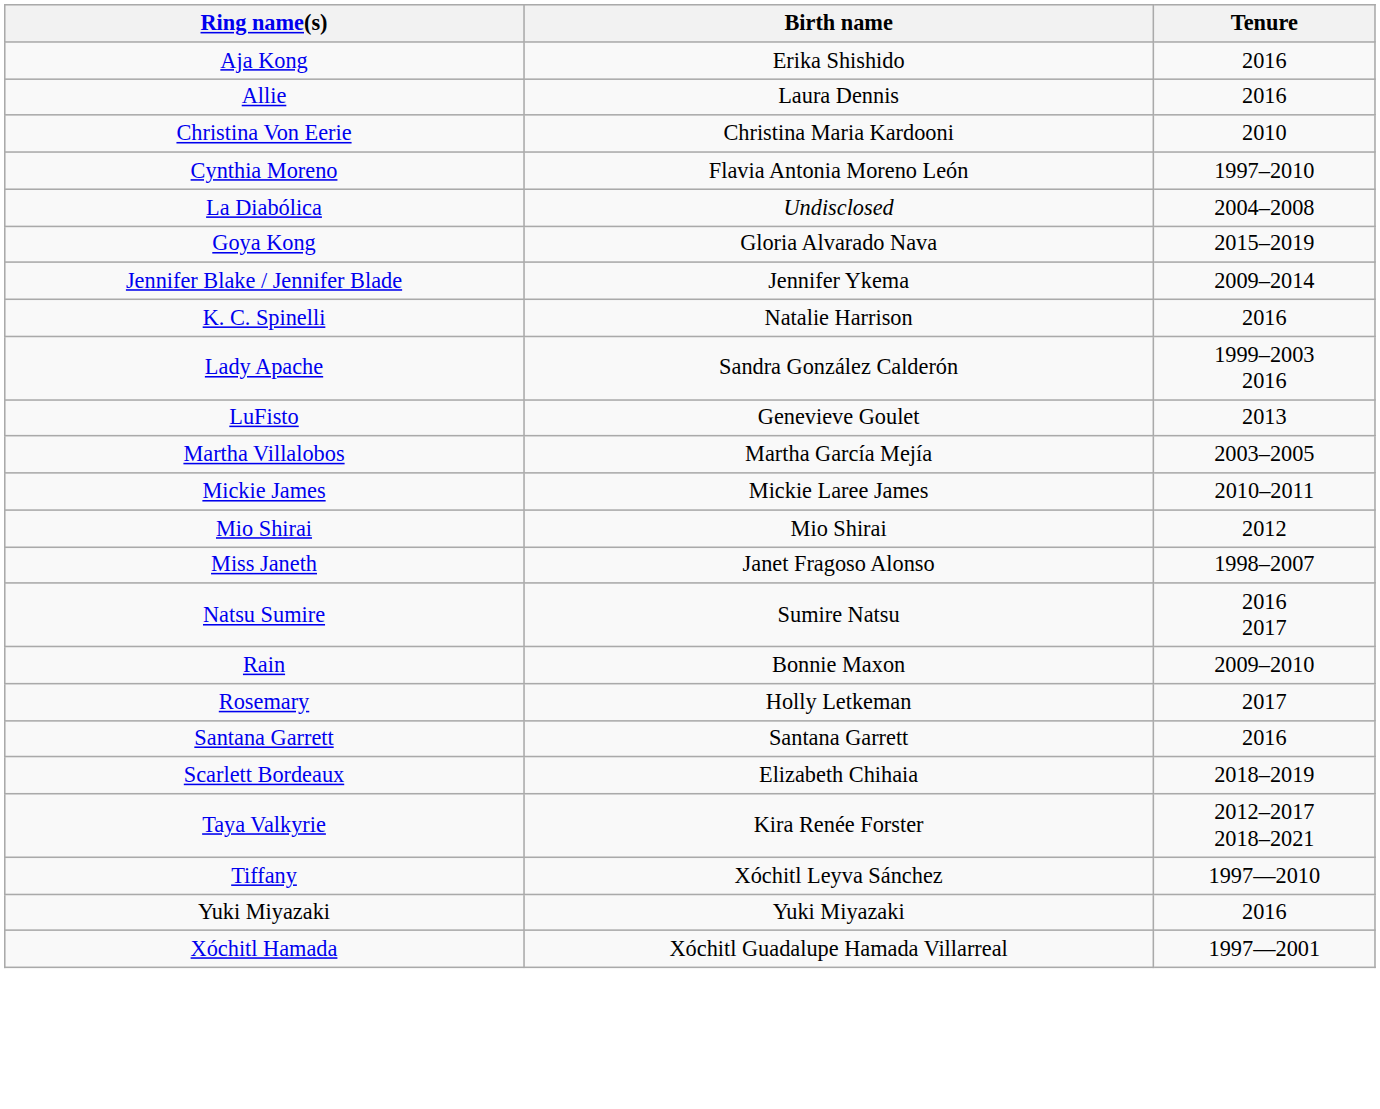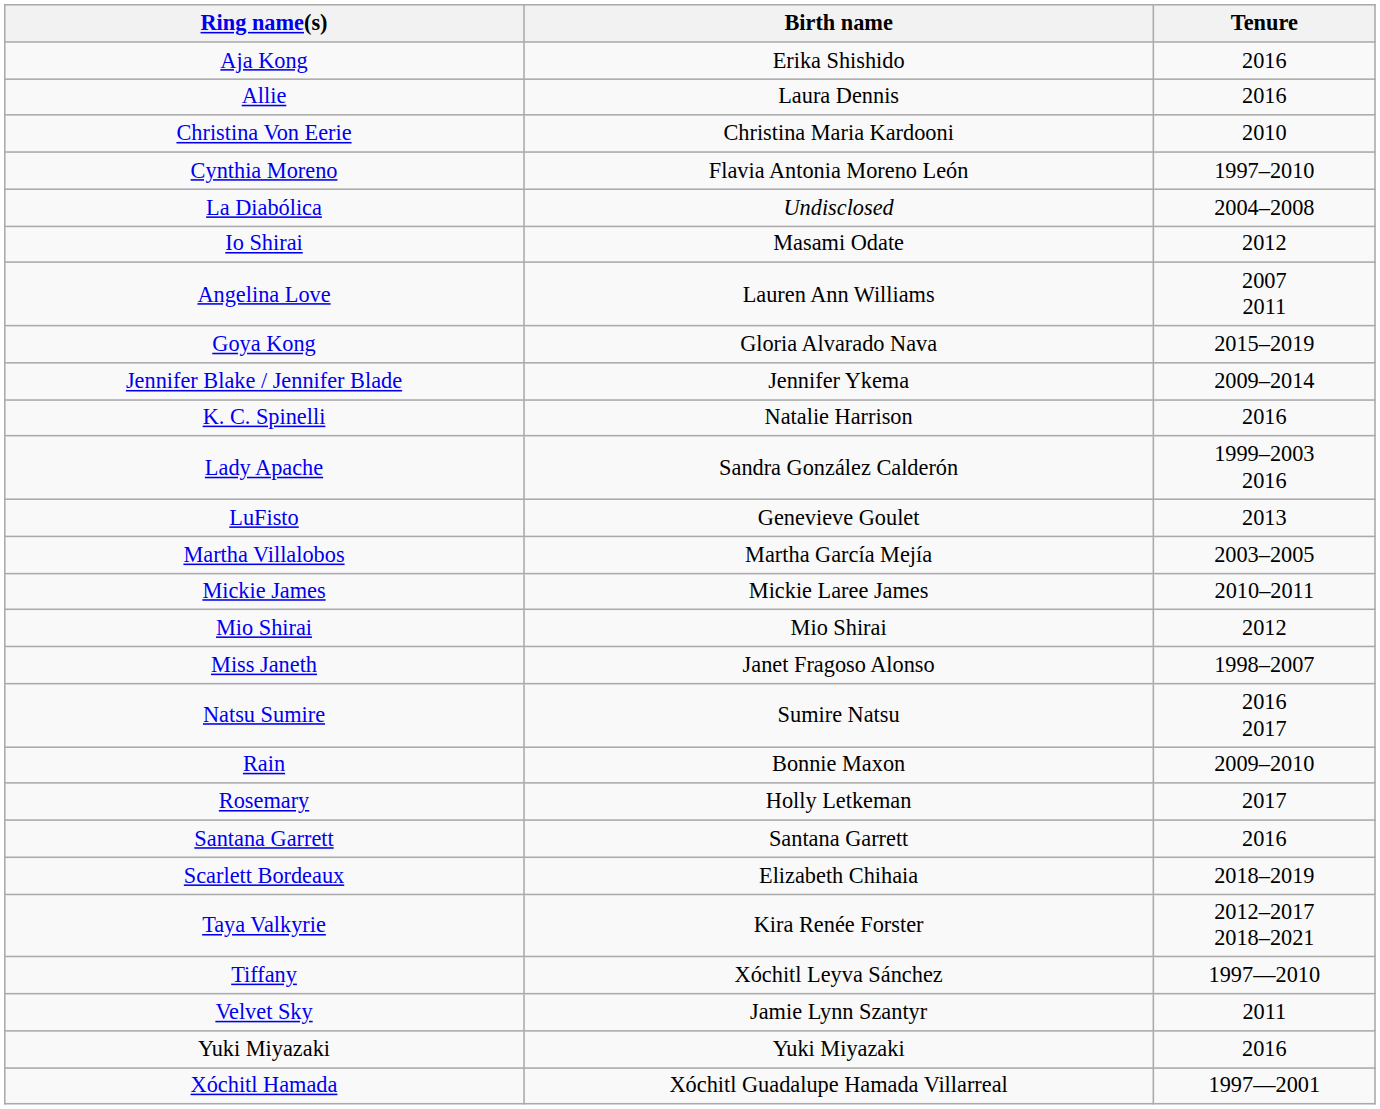 <table class="sortable wikitable" style="font-size:90%; text-align:center; width:70%;">
 <tr>
 <th><a href='#'>Ring name</a>(s)</th>
 <th>Birth name</th>
 <th>Tenure</th>
 </tr>
 <tr>
 <td><a href='#'>Aja Kong</a></td>
 <td>Erika Shishido</td>
 <td>2016</td>
 </tr>
 <tr>
 <td><a href='#'>Allie</a></td>
 <td>Laura Dennis</td>
 <td>2016</td>
 </tr>
 <tr>
 <td><a href='#'>Christina Von Eerie</a></td>
 <td>Christina Maria Kardooni</td>
 <td>2010</td>
 </tr>
 <tr>
 <td><a href='#'>Cynthia Moreno</a></td>
 <td>Flavia Antonia Moreno León</td>
 <td>1997–2010</td>
 </tr>
 <tr>
 <td><a href='#'>La Diabólica</a></td>
 <td><em>Undisclosed</em></td>
 <td>2004–2008</td>
+</tr>
+<tr>
+<td><a href='#'>Io Shirai</a></td>
+<td>Masami Odate</td>
+<td>2012</td>
+</tr>
+<tr>
+<td><a href='#'>Angelina Love</a></td>
+<td>Lauren Ann Williams</td>
+<td>2007<br>2011</td>
 </tr>
 <tr>
 <td><a href='#'>Goya Kong</a></td>
 <td>Gloria Alvarado Nava</td>
 <td>2015–2019</td>
 </tr>
 <tr>
 <td><a href='#'>Jennifer Blake / Jennifer Blade</a></td>
 <td>Jennifer Ykema</td>
 <td>2009–2014</td>
 </tr>
 <tr>
 <td><a href='#'>K. C. Spinelli</a></td>
 <td>Natalie Harrison</td>
 <td>2016</td>
 </tr>
 <tr>
 <td><a href='#'>Lady Apache</a></td>
 <td>Sandra González Calderón</td>
 <td>1999–2003<br>2016</td>
 </tr>
 <tr>
 <td><a href='#'>LuFisto</a></td>
 <td>Genevieve Goulet</td>
 <td>2013</td>
 </tr>
 <tr>
 <td><a href='#'>Martha Villalobos</a></td>
 <td>Martha García Mejía</td>
 <td>2003–2005</td>
 </tr>
 <tr>
 <td><a href='#'>Mickie James</a></td>
 <td>Mickie Laree James</td>
 <td>2010–2011</td>
 </tr>
 <tr>
 <td><a href='#'>Mio Shirai</a></td>
 <td>Mio Shirai</td>
 <td>2012</td>
 </tr>
 <tr>
 <td><a href='#'>Miss Janeth</a></td>
 <td>Janet Fragoso Alonso</td>
 <td>1998–2007</td>
 </tr>
 <tr>
 <td><a href='#'>Natsu Sumire</a></td>
 <td>Sumire Natsu</td>
 <td>2016<br>2017</td>
 </tr>
 <tr>
 <td><a href='#'>Rain</a></td>
 <td>Bonnie Maxon</td>
 <td>2009–2010</td>
 </tr>
 <tr>
 <td><a href='#'>Rosemary</a></td>
 <td>Holly Letkeman</td>
 <td>2017</td>
 </tr>
 <tr>
 <td><a href='#'>Santana Garrett</a></td>
 <td>Santana Garrett</td>
 <td>2016</td>
 </tr>
 <tr>
 <td><a href='#'>Scarlett Bordeaux</a></td>
 <td>Elizabeth Chihaia</td>
 <td>2018–2019</td>
 </tr>
 <tr>
 <td><a href='#'>Taya Valkyrie</a></td>
 <td>Kira Renée Forster</td>
 <td>2012–2017<br>2018–2021</td>
 </tr>
 <tr>
 <td><a href='#'>Tiffany</a></td>
 <td>Xóchitl Leyva Sánchez</td>
 <td>1997—2010</td>
 </tr>
 <tr>
+<td><a href='#'>Velvet Sky</a></td>
+<td>Jamie Lynn Szantyr</td>
+<td>2011</td>
+</tr>
+<tr>
 <td>Yuki Miyazaki</td>
 <td>Yuki Miyazaki</td>
 <td>2016</td>
 </tr>
 <tr>
 <td><a href='#'>Xóchitl Hamada</a></td>
 <td>Xóchitl Guadalupe Hamada Villarreal</td>
 <td>1997—2001</td>
 </tr>
 </table>
